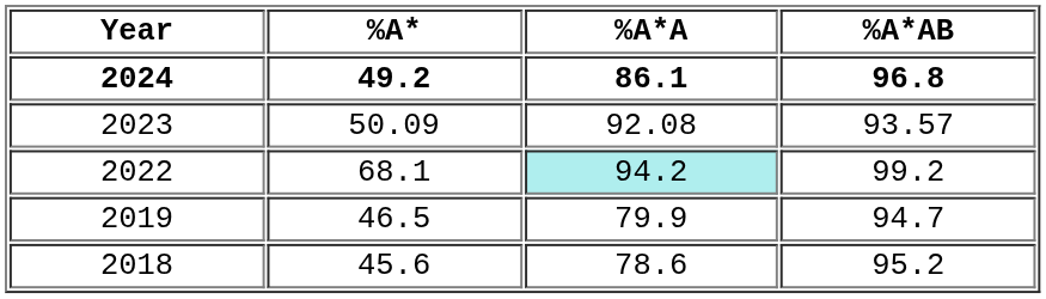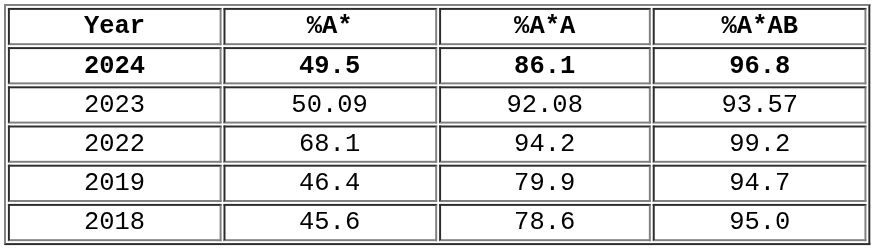 <table style="WIDTH:50%; text-align:center" cellspacing="1" cellpadding="1" border="1">
 <tr>
 <th style="WIDTH: 20%">Year</th>
 <th style="WIDTH: 20%">%A*</th>
 <th style="WIDTH: 20%">%A*A</th>
 <th style="WIDTH: 20%">%A*AB</th>
 </tr>
 <tr>
 <td><strong>2024</strong></td>
-<td><strong>49.2</strong></td>
+<td><strong>49.5</strong></td>
 <td><strong>86.1</strong></td>
 <td><strong>96.8</strong></td>
 </tr>
 <tr>
 <td>2023</td>
 <td>50.09</td>
 <td>92.08</td>
 <td>93.57</td>
 </tr>
 <tr>
 <td>2022</td>
 <td>68.1</td>
-<td style="background: paleturquoise;">94.2</td>
+<td>94.2</td>
 <td>99.2</td>
 </tr>
 <tr>
 <td>2019</td>
-<td>46.5</td>
+<td>46.4</td>
 <td>79.9</td>
 <td>94.7</td>
 </tr>
 <tr>
 <td>2018</td>
 <td>45.6</td>
 <td>78.6</td>
-<td>95.2</td>
+<td>95.0</td>
 </tr>
 </table>
